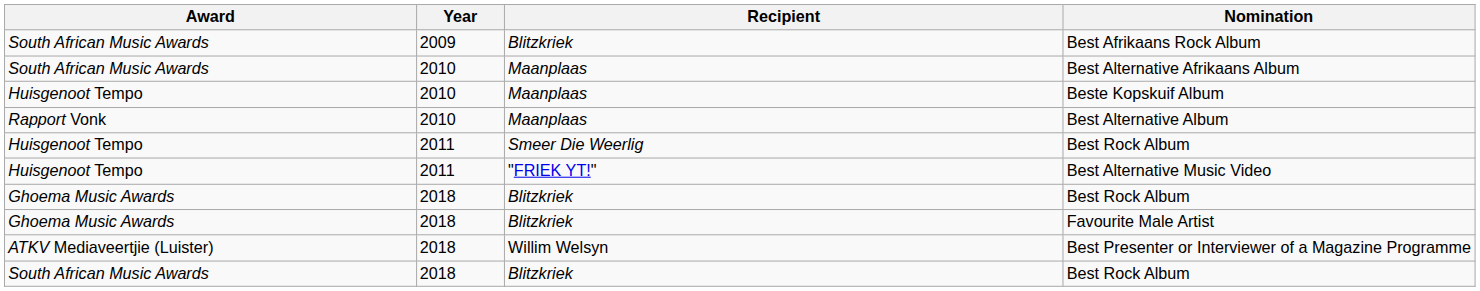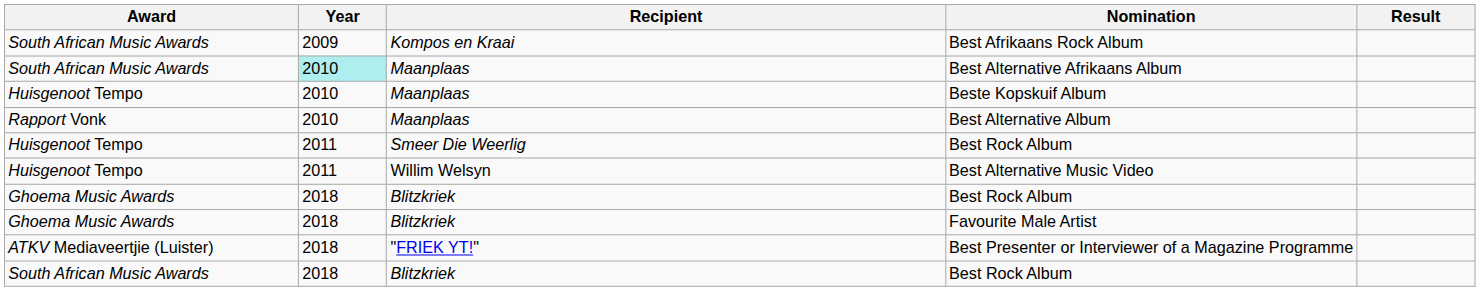 <table class=" wikitable sortable">
 <tr>
 <th width-"18%">Award</th>
 <th style="width:6%;">Year</th>
 <th style="width:38%;">Recipient</th>
 <th style="width:28%;">Nomination</th>
+<th style="width:8%;">Result</th>
 </tr>
 <tr>
 <td><em>South African Music Awards</em></td>
 <td>2009</td>
-<td><em>Blitzkriek</em> </td>
+<td><em>Kompos en Kraai</em> </td>
 <td>Best Afrikaans Rock Album</td>
+<td></td>
 </tr>
 <tr>
 <td><em>South African Music Awards</em></td>
-<td>2010</td>
+<td style="background: paleturquoise;">2010</td>
 <td><em>Maanplaas</em> </td>
 <td>Best Alternative Afrikaans Album</td>
+<td></td>
 </tr>
 <tr>
 <td><em>Huisgenoot</em> Tempo</td>
 <td>2010</td>
 <td><em>Maanplaas</em> </td>
 <td>Beste Kopskuif Album</td>
+<td></td>
 </tr>
 <tr>
 <td><em>Rapport</em> Vonk</td>
 <td>2010</td>
 <td><em>Maanplaas</em> </td>
 <td>Best Alternative Album</td>
+<td></td>
 </tr>
 <tr>
 <td><em>Huisgenoot</em> Tempo</td>
 <td>2011</td>
 <td><em>Smeer Die Weerlig</em> </td>
 <td>Best Rock Album</td>
+<td></td>
 </tr>
 <tr>
 <td><em>Huisgenoot</em> Tempo</td>
 <td>2011</td>
-<td>"<a href='#'>FRIEK YT!</a>" </td>
+<td>Willim Welsyn </td>
 <td>Best Alternative Music Video</td>
+<td></td>
 </tr>
 <tr>
 <td><em>Ghoema Music Awards</em></td>
 <td>2018</td>
 <td><em>Blitzkriek</em> </td>
 <td>Best Rock Album</td>
+<td></td>
 </tr>
 <tr>
 <td><em>Ghoema Music Awards</em></td>
 <td>2018</td>
 <td><em>Blitzkriek</em> </td>
 <td>Favourite Male Artist</td>
+<td></td>
 </tr>
 <tr>
 <td><em>ATKV</em> Mediaveertjie (Luister)</td>
 <td>2018</td>
-<td>Willim Welsyn </td>
+<td>"<a href='#'>FRIEK YT!</a>" </td>
 <td>Best Presenter or Interviewer of a Magazine Programme</td>
+<td></td>
 </tr>
 <tr>
 <td><em>South African Music Awards</em></td>
 <td>2018</td>
 <td><em>Blitzkriek</em> </td>
 <td>Best Rock Album</td>
+<td></td>
 </tr>
 </table>
